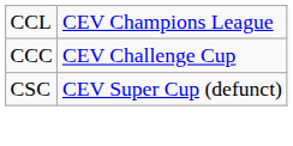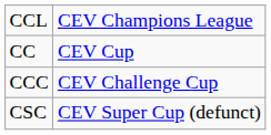 <table class="wikitable">
 <tr>
 <td>CCL</td>
 <td><a href='#'>CEV Champions League</a></td>
+</tr>
+<tr>
+<td>CC</td>
+<td><a href='#'>CEV Cup</a></td>
 </tr>
 <tr>
 <td>CCC</td>
 <td><a href='#'>CEV Challenge Cup</a></td>
 </tr>
 <tr>
 <td>CSC</td>
 <td><a href='#'>CEV Super Cup</a> (defunct)</td>
 </tr>
 </table>
